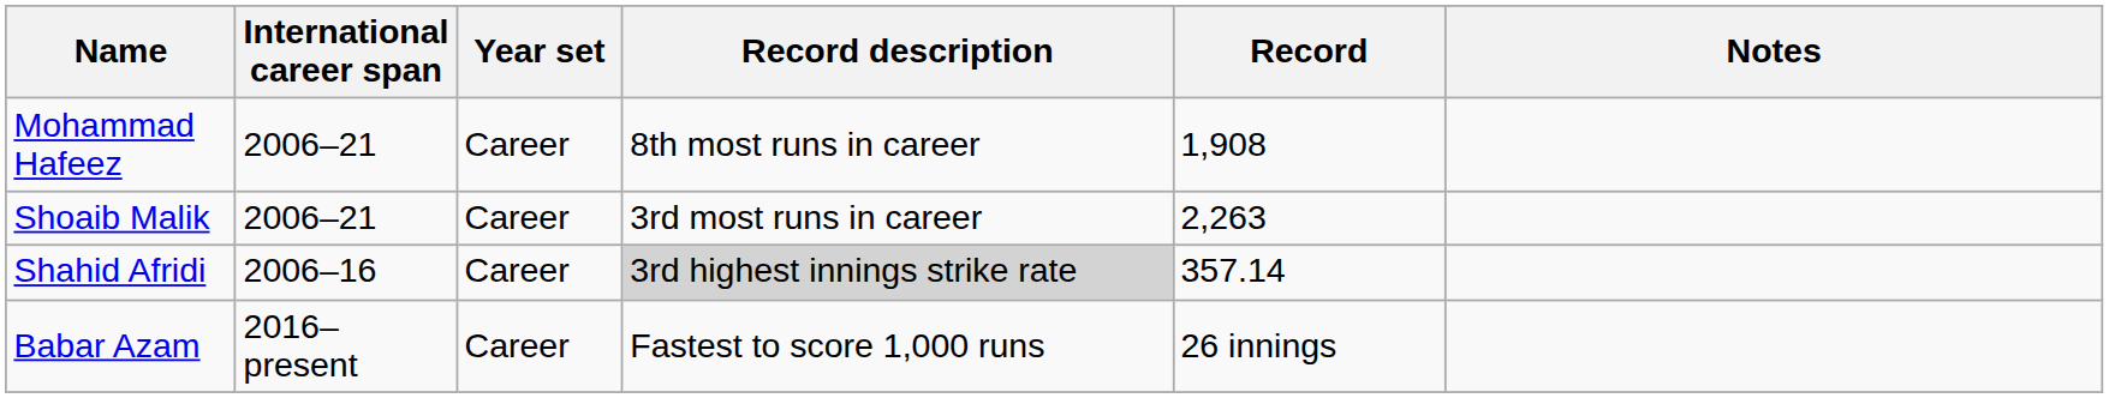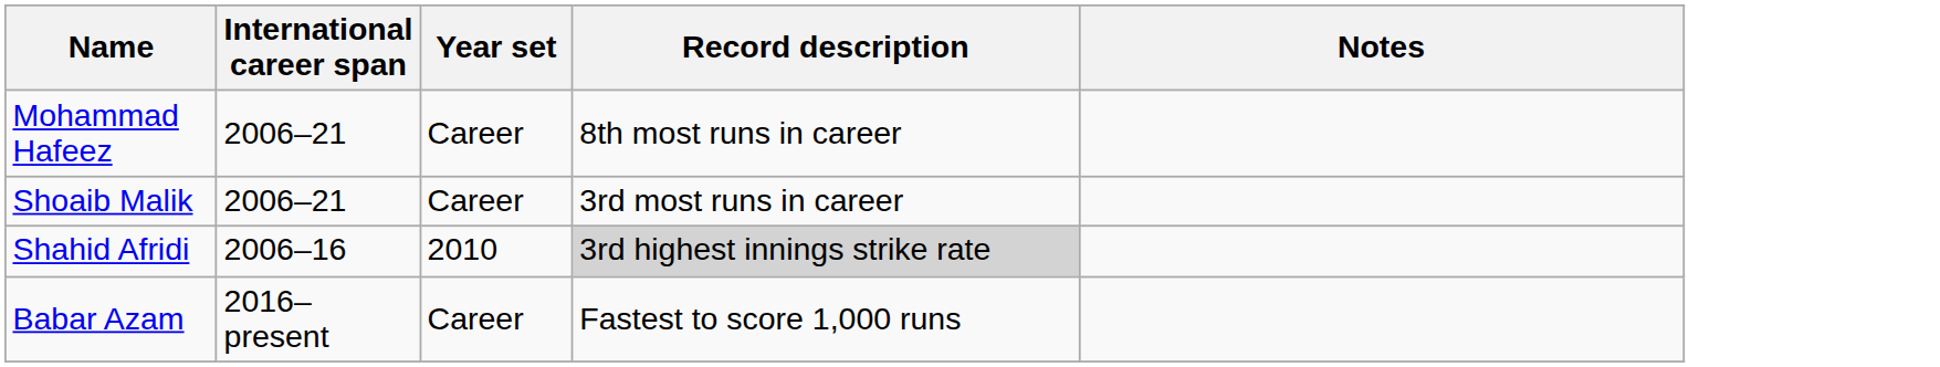 <table class="wikitable ">
 <tr>
 <th scope="col" style="width:100px;">Name</th>
 <th scope="col" style="width:90px;">International career span</th>
 <th scope="col" style="width:70px;">Year set</th>
 <th scope="col" style="width:250px;">Record description</th>
-<th scope="col" style="width:120px;">Record</th>
 <th scope="col" style="width:300px;">Notes</th>
 </tr>
 <tr>
 <td><a href='#'>Mohammad Hafeez</a></td>
 <td>2006–21</td>
 <td>Career</td>
 <td>8th most runs in career</td>
-<td>1,908</td>
 <td></td>
 </tr>
 <tr>
 <td><a href='#'>Shoaib Malik</a></td>
 <td>2006–21</td>
 <td>Career</td>
 <td>3rd most runs in career</td>
-<td>2,263</td>
 <td></td>
 </tr>
 <tr>
 <td><a href='#'>Shahid Afridi</a></td>
 <td>2006–16</td>
-<td>Career</td>
+<td>2010</td>
 <td style="background: lightgrey;">3rd highest innings strike rate</td>
-<td>357.14</td>
 <td></td>
 </tr>
 <tr>
 <td><a href='#'>Babar Azam</a></td>
 <td>2016–present</td>
 <td>Career</td>
 <td>Fastest to score 1,000 runs</td>
-<td>26 innings</td>
 <td></td>
 </tr>
 </table>
